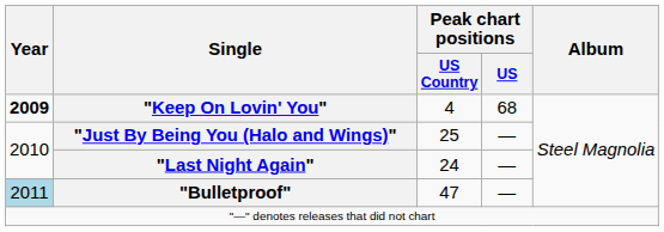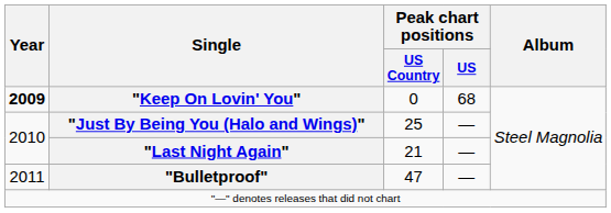 <table class="wikitable plainrowheaders" style="text-align:center;">
 <tr>
 <th rowspan="2">Year</th>
 <th rowspan="2" style="width:20em;">Single</th>
 <th colspan="2">Peak chart<br>positions</th>
 <th rowspan="2">Album</th>
 </tr>
 <tr style="font-size:smaller;">
 <th style="width:40px;"><a href='#'>US Country</a><br></th>
 <th style="width:40px;"><a href='#'>US</a><br></th>
 </tr>
 <tr>
 <td><strong>2009</strong></td>
 <th scope="row">"<a href='#'>Keep On Lovin' You</a>"</th>
-<td>4</td>
+<td>0</td>
 <td>68</td>
 <td style="text-align:left;" rowspan="4"><em>Steel Magnolia</em></td>
 </tr>
 <tr>
 <td rowspan="2">2010</td>
 <th scope="row">"<a href='#'>Just By Being You (Halo and Wings)</a>"</th>
 <td>25</td>
 <td>—</td>
 </tr>
 <tr>
 <th scope="row">"<a href='#'>Last Night Again</a>"</th>
-<td>24</td>
+<td>21</td>
 <td>—</td>
 </tr>
 <tr>
-<td style="background: lightblue;">2011</td>
+<td>2011</td>
 <th scope="row">"Bulletproof"</th>
 <td>47</td>
 <td>—</td>
 </tr>
 <tr>
 <td colspan="10" style="font-size:8pt">"—" denotes releases that did not chart</td>
 </tr>
 </table>
